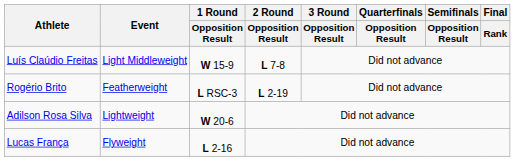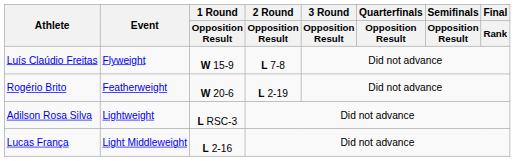 <table class="wikitable" style="font-size:90%">
 <tr>
 <th rowspan="2">Athlete</th>
 <th rowspan="2">Event</th>
 <th>1 Round</th>
 <th>2 Round</th>
 <th>3 Round</th>
 <th>Quarterfinals</th>
 <th>Semifinals</th>
 <th colspan=2>Final</th>
 </tr>
 <tr style="font-size:95%">
 <th>Opposition<br>Result</th>
 <th>Opposition<br>Result</th>
 <th>Opposition<br>Result</th>
 <th>Opposition<br>Result</th>
 <th>Opposition<br>Result</th>
 <th>Rank</th>
 </tr>
 <tr align=center>
 <td align=left><a href='#'>Luís Claúdio Freitas</a></td>
-<td align=left><a href='#'>Light Middleweight</a></td>
+<td align=left><a href='#'>Flyweight</a></td>
 <td><br><strong>W</strong> 15-9</td>
 <td><br><strong>L</strong> 7-8</td>
 <td colspan=4>Did not advance</td>
 </tr>
 <tr align=center>
 <td align=left><a href='#'>Rogério Brito</a></td>
 <td align=left><a href='#'>Featherweight</a></td>
-<td><br><strong>L</strong> RSC-3</td>
+<td><br><strong>W</strong> 20-6</td>
 <td><br><strong>L</strong> 2-19</td>
 <td colspan=4>Did not advance</td>
 </tr>
 <tr align=center>
 <td align=left><a href='#'>Adilson Rosa Silva</a></td>
 <td align=left><a href='#'>Lightweight</a></td>
-<td><br><strong>W</strong> 20-6</td>
+<td><br><strong>L</strong> RSC-3</td>
 <td colspan=5>Did not advance</td>
 </tr>
 <tr align=center>
 <td align=left><a href='#'>Lucas França</a></td>
-<td align=left><a href='#'>Flyweight</a></td>
+<td align=left><a href='#'>Light Middleweight</a></td>
 <td><br><strong>L</strong> 2-16</td>
 <td colspan=6>Did not advance</td>
 </tr>
 </table>
